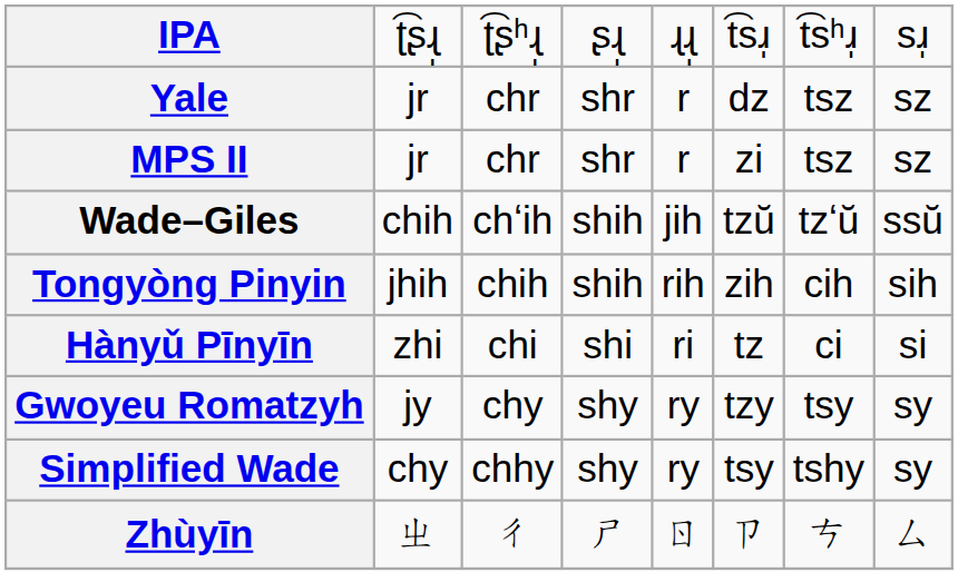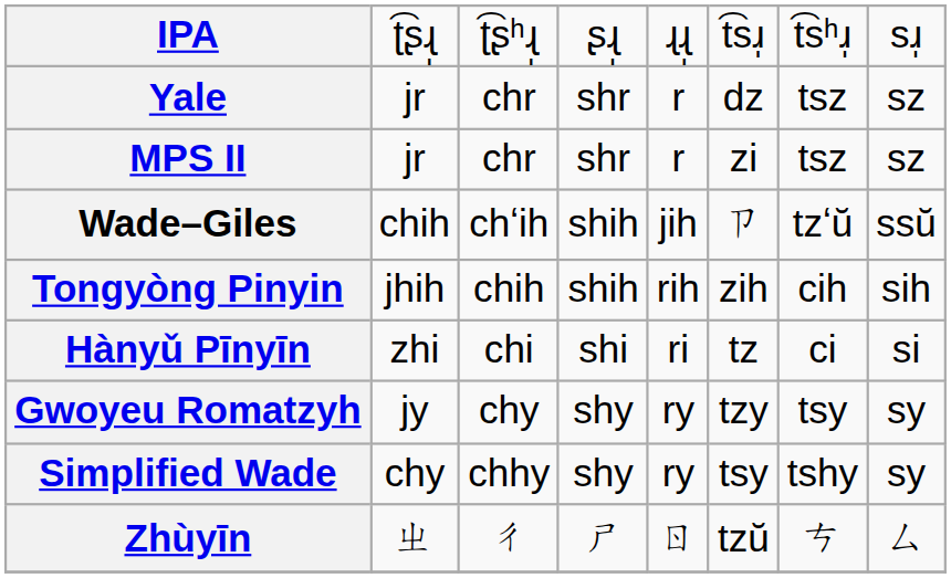 <table class=wikitable style="text-align:center;">
 <tr>
 <th colspan=2><a href='#'>IPA</a></th>
 <td>ʈ͡ʂɻ̩</td>
 <td>ʈ͡ʂʰɻ̩</td>
 <td>ʂɻ̩</td>
 <td>ɻɻ̩</td>
 <td>t͡sɹ̩</td>
 <td>t͡sʰɹ̩</td>
 <td>sɹ̩</td>
 </tr>
 <tr>
 <th colspan=2><a href='#'>Yale</a></th>
 <td>jr</td>
 <td>chr</td>
 <td>shr</td>
 <td>r</td>
 <td>dz</td>
 <td>tsz</td>
 <td>sz</td>
 </tr>
 <tr>
 <th colspan=2><a href='#'>MPS II</a></th>
 <td>jr</td>
 <td>chr</td>
 <td>shr</td>
 <td>r</td>
 <td>zi</td>
 <td>tsz</td>
 <td>sz</td>
 </tr>
 <tr>
 <th colspan=2>Wade–Giles</th>
 <td>chih</td>
 <td>chʻih</td>
 <td>shih</td>
 <td>jih</td>
-<td>tzŭ</td>
+<td>ㄗ</td>
 <td>tzʻŭ</td>
 <td>ssŭ</td>
 </tr>
 <tr>
 <th colspan=2><a href='#'>Tongyòng Pinyin</a></th>
 <td>jhih</td>
 <td>chih</td>
 <td>shih</td>
 <td>rih</td>
 <td>zih</td>
 <td>cih</td>
 <td>sih</td>
 </tr>
 <tr>
 <th colspan=2><a href='#'>Hànyǔ Pīnyīn</a></th>
 <td>zhi</td>
 <td>chi</td>
 <td>shi</td>
 <td>ri</td>
 <td>tz</td>
 <td>ci</td>
 <td>si</td>
 </tr>
 <tr>
 <th colspan=2><a href='#'>Gwoyeu Romatzyh</a></th>
 <td>jy</td>
 <td>chy</td>
 <td>shy</td>
 <td>ry</td>
 <td>tzy</td>
 <td>tsy</td>
 <td>sy</td>
 </tr>
 <tr>
 <th colspan=2><a href='#'>Simplified Wade</a></th>
 <td>chy</td>
 <td>chhy</td>
 <td>shy</td>
 <td>ry</td>
 <td>tsy</td>
 <td>tshy</td>
 <td>sy</td>
 </tr>
 <tr>
 <th colspan=2><a href='#'>Zhùyīn</a></th>
 <td>ㄓ</td>
 <td>ㄔ</td>
 <td>ㄕ</td>
 <td>ㄖ</td>
-<td>ㄗ</td>
+<td>tzŭ</td>
 <td>ㄘ</td>
 <td>ㄙ</td>
 </tr>
 <tr>
 </tr>
 </table>
